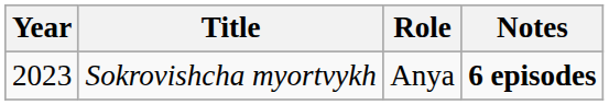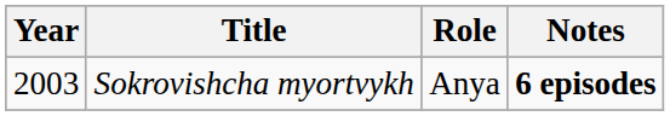 <table class="wikitable sortable">
 <tr>
 <th>Year</th>
 <th>Title</th>
 <th>Role</th>
 <th>Notes</th>
 </tr>
 <tr>
-<td>2023</td>
+<td>2003</td>
 <td><em>Sokrovishcha myortvykh</em></td>
 <td>Anya</td>
 <td><strong>6 episodes</strong></td>
 </tr>
 </table>
